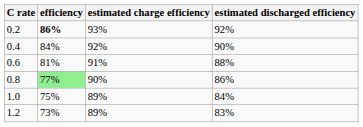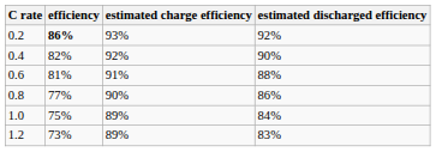 <table class="wikitable">
 <tr>
 <th>C rate</th>
 <th>efficiency</th>
 <th>estimated charge efficiency</th>
 <th>estimated discharged efficiency</th>
 </tr>
 <tr>
 <td>0.2</td>
 <td><strong>86%</strong></td>
 <td>93%</td>
 <td>92%</td>
 </tr>
 <tr>
 <td>0.4</td>
-<td>84%</td>
+<td>82%</td>
 <td>92%</td>
 <td>90%</td>
 </tr>
 <tr>
 <td>0.6</td>
 <td>81%</td>
 <td>91%</td>
 <td>88%</td>
 </tr>
 <tr>
 <td>0.8</td>
-<td style="background: lightgreen;">77%</td>
+<td>77%</td>
 <td>90%</td>
 <td>86%</td>
 </tr>
 <tr>
 <td>1.0</td>
 <td>75%</td>
 <td>89%</td>
 <td>84%</td>
 </tr>
 <tr>
 <td>1.2</td>
 <td>73%</td>
 <td>89%</td>
 <td>83%</td>
 </tr>
 </table>
